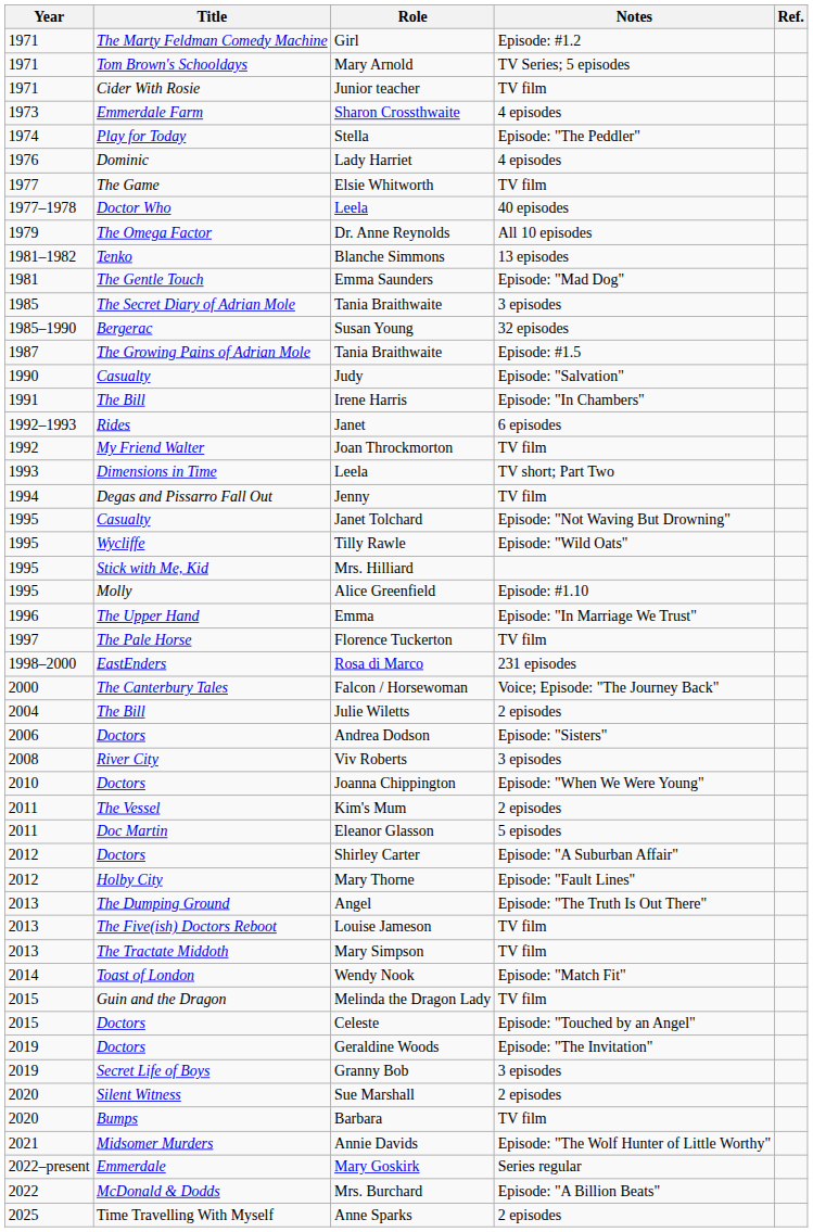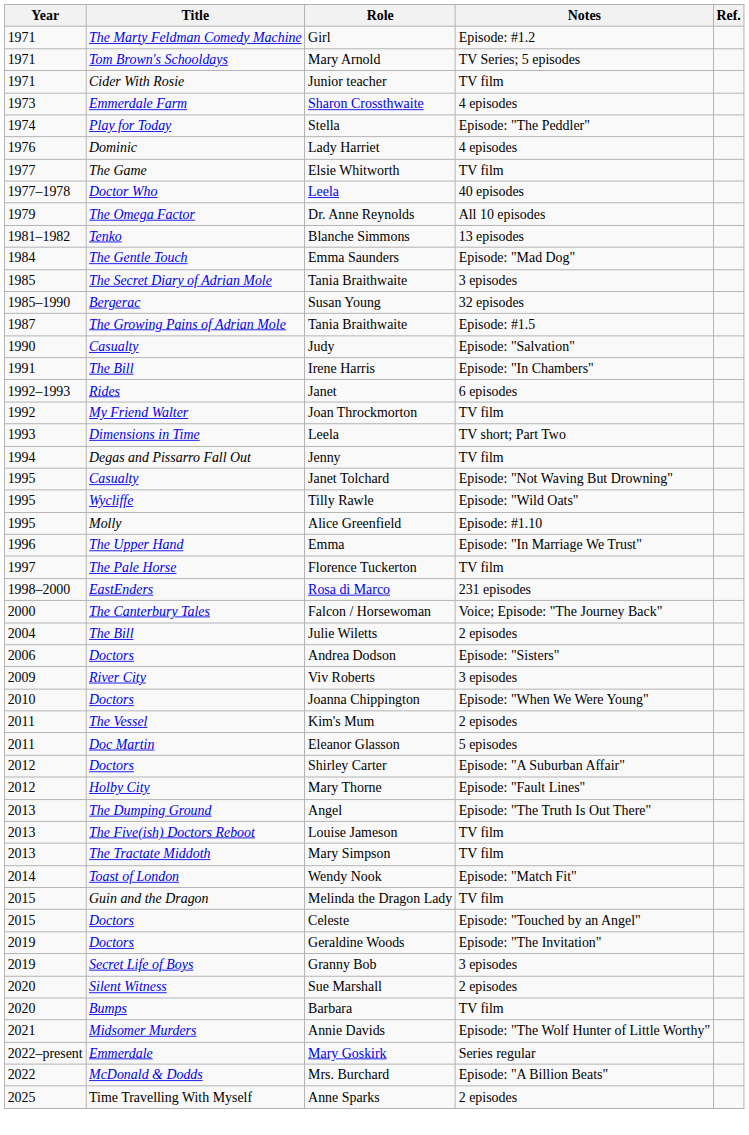 <table class="wikitable sortable">
 <tr>
 <th>Year</th>
 <th>Title</th>
 <th>Role</th>
 <th>Notes</th>
 <th>Ref.</th>
 </tr>
 <tr>
 <td>1971</td>
 <td><em><a href='#'>The Marty Feldman Comedy Machine</a></em></td>
 <td>Girl</td>
 <td>Episode: #1.2</td>
 <td></td>
 </tr>
 <tr>
 <td>1971</td>
 <td><em><a href='#'>Tom Brown's Schooldays</a></em></td>
 <td>Mary Arnold</td>
 <td>TV Series; 5 episodes</td>
 <td></td>
 </tr>
 <tr>
 <td>1971</td>
 <td><em>Cider With Rosie</em></td>
 <td>Junior teacher</td>
 <td>TV film</td>
 <td></td>
 </tr>
 <tr>
 <td>1973</td>
 <td><em><a href='#'>Emmerdale Farm</a></em></td>
 <td><a href='#'>Sharon Crossthwaite</a></td>
 <td>4 episodes</td>
 <td></td>
 </tr>
 <tr>
 <td>1974</td>
 <td><em><a href='#'>Play for Today</a></em></td>
 <td>Stella</td>
 <td>Episode: "The Peddler"</td>
 <td></td>
 </tr>
 <tr>
 <td>1976</td>
 <td><em>Dominic</em></td>
 <td>Lady Harriet</td>
 <td>4 episodes</td>
 <td></td>
 </tr>
 <tr>
 <td>1977</td>
 <td><em>The Game</em></td>
 <td>Elsie Whitworth</td>
 <td>TV film</td>
 <td></td>
 </tr>
 <tr>
 <td>1977–1978</td>
 <td><em><a href='#'>Doctor Who</a></em></td>
 <td><a href='#'>Leela</a></td>
 <td>40 episodes</td>
 <td></td>
 </tr>
 <tr>
 <td>1979</td>
 <td><em><a href='#'>The Omega Factor</a></em></td>
 <td>Dr. Anne Reynolds</td>
 <td>All 10 episodes</td>
 <td></td>
 </tr>
 <tr>
 <td>1981–1982</td>
 <td><em><a href='#'>Tenko</a></em></td>
 <td>Blanche Simmons</td>
 <td>13 episodes</td>
 <td></td>
 </tr>
 <tr>
-<td>1981</td>
+<td>1984</td>
 <td><em><a href='#'>The Gentle Touch</a></em></td>
 <td>Emma Saunders</td>
 <td>Episode: "Mad Dog"</td>
 <td></td>
 </tr>
 <tr>
 <td>1985</td>
 <td><em><a href='#'>The Secret Diary of Adrian Mole</a></em></td>
 <td>Tania Braithwaite</td>
 <td>3 episodes</td>
 <td></td>
 </tr>
 <tr>
 <td>1985–1990</td>
 <td><em><a href='#'>Bergerac</a></em></td>
 <td>Susan Young</td>
 <td>32 episodes</td>
 <td></td>
 </tr>
 <tr>
 <td>1987</td>
 <td><em><a href='#'>The Growing Pains of Adrian Mole</a></em></td>
 <td>Tania Braithwaite</td>
 <td>Episode: #1.5</td>
 <td></td>
 </tr>
 <tr>
 <td>1990</td>
 <td><em><a href='#'>Casualty</a></em></td>
 <td>Judy</td>
 <td>Episode: "Salvation"</td>
 <td></td>
 </tr>
 <tr>
 <td>1991</td>
 <td><em><a href='#'>The Bill</a></em></td>
 <td>Irene Harris</td>
 <td>Episode: "In Chambers"</td>
 <td></td>
 </tr>
 <tr>
 <td>1992–1993</td>
 <td><em><a href='#'>Rides</a></em></td>
 <td>Janet</td>
 <td>6 episodes</td>
 <td></td>
 </tr>
 <tr>
 <td>1992</td>
 <td><em><a href='#'>My Friend Walter</a></em></td>
 <td>Joan Throckmorton</td>
 <td>TV film</td>
 <td></td>
 </tr>
 <tr>
 <td>1993</td>
 <td><em><a href='#'>Dimensions in Time</a></em></td>
 <td>Leela</td>
 <td>TV short; Part Two</td>
 <td></td>
 </tr>
 <tr>
 <td>1994</td>
 <td><em>Degas and Pissarro Fall Out</em></td>
 <td>Jenny</td>
 <td>TV film</td>
 <td></td>
 </tr>
 <tr>
 <td>1995</td>
 <td><em><a href='#'>Casualty</a></em></td>
 <td>Janet Tolchard</td>
 <td>Episode: "Not Waving But Drowning"</td>
 <td></td>
 </tr>
 <tr>
 <td>1995</td>
 <td><em><a href='#'>Wycliffe</a></em></td>
 <td>Tilly Rawle</td>
 <td>Episode: "Wild Oats"</td>
 <td></td>
 </tr>
 <tr>
 <td>1995</td>
-<td><em><a href='#'>Stick with Me, Kid</a></em></td>
-<td>Mrs. Hilliard</td>
-<td></td>
-<td></td>
-</tr>
-<tr>
-<td>1995</td>
 <td><em>Molly</em></td>
 <td>Alice Greenfield</td>
 <td>Episode: #1.10</td>
 <td></td>
 </tr>
 <tr>
 <td>1996</td>
 <td><em><a href='#'>The Upper Hand</a></em></td>
 <td>Emma</td>
 <td>Episode: "In Marriage We Trust"</td>
 <td></td>
 </tr>
 <tr>
 <td>1997</td>
 <td><em><a href='#'>The Pale Horse</a></em></td>
 <td>Florence Tuckerton</td>
 <td>TV film</td>
 <td></td>
 </tr>
 <tr>
 <td>1998–2000</td>
 <td><em><a href='#'>EastEnders</a></em></td>
 <td><a href='#'>Rosa di Marco</a></td>
 <td>231 episodes</td>
 <td></td>
 </tr>
 <tr>
 <td>2000</td>
 <td><em><a href='#'>The Canterbury Tales</a></em></td>
 <td>Falcon / Horsewoman</td>
 <td>Voice; Episode: "The Journey Back"</td>
 <td></td>
 </tr>
 <tr>
 <td>2004</td>
 <td><em><a href='#'>The Bill</a></em></td>
 <td>Julie Wiletts</td>
 <td>2 episodes</td>
 <td></td>
 </tr>
 <tr>
 <td>2006</td>
 <td><em><a href='#'>Doctors</a></em></td>
 <td>Andrea Dodson</td>
 <td>Episode: "Sisters"</td>
 <td></td>
 </tr>
 <tr>
-<td>2008</td>
+<td>2009</td>
 <td><em><a href='#'>River City</a></em></td>
 <td>Viv Roberts</td>
 <td>3 episodes</td>
 <td></td>
 </tr>
 <tr>
 <td>2010</td>
 <td><em><a href='#'>Doctors</a></em></td>
 <td>Joanna Chippington</td>
 <td>Episode: "When We Were Young"</td>
 <td></td>
 </tr>
 <tr>
 <td>2011</td>
 <td><em><a href='#'>The Vessel</a></em></td>
 <td>Kim's Mum</td>
 <td>2 episodes</td>
 <td></td>
 </tr>
 <tr>
 <td>2011</td>
 <td><em><a href='#'>Doc Martin</a></em></td>
 <td>Eleanor Glasson</td>
 <td>5 episodes</td>
 <td></td>
 </tr>
 <tr>
 <td>2012</td>
 <td><em><a href='#'>Doctors</a></em></td>
 <td>Shirley Carter</td>
 <td>Episode: "A Suburban Affair"</td>
 <td></td>
 </tr>
 <tr>
 <td>2012</td>
 <td><em><a href='#'>Holby City</a></em></td>
 <td>Mary Thorne</td>
 <td>Episode: "Fault Lines"</td>
 <td></td>
 </tr>
 <tr>
 <td>2013</td>
 <td><em><a href='#'>The Dumping Ground</a></em></td>
 <td>Angel</td>
 <td>Episode: "The Truth Is Out There"</td>
 <td></td>
 </tr>
 <tr>
 <td>2013</td>
 <td><em><a href='#'>The Five(ish) Doctors Reboot</a></em></td>
 <td>Louise Jameson</td>
 <td>TV film</td>
 <td></td>
 </tr>
 <tr>
 <td>2013</td>
 <td><em><a href='#'>The Tractate Middoth</a></em></td>
 <td>Mary Simpson</td>
 <td>TV film</td>
 <td></td>
 </tr>
 <tr>
 <td>2014</td>
 <td><em><a href='#'>Toast of London</a></em></td>
 <td>Wendy Nook</td>
 <td>Episode: "Match Fit"</td>
 <td></td>
 </tr>
 <tr>
 <td>2015</td>
 <td><em>Guin and the Dragon</em></td>
 <td>Melinda the Dragon Lady</td>
 <td>TV film</td>
 <td></td>
 </tr>
 <tr>
 <td>2015</td>
 <td><em><a href='#'>Doctors</a></em></td>
 <td>Celeste</td>
 <td>Episode: "Touched by an Angel"</td>
 <td></td>
 </tr>
 <tr>
 <td>2019</td>
 <td><em><a href='#'>Doctors</a></em></td>
 <td>Geraldine Woods</td>
 <td>Episode: "The Invitation"</td>
 <td></td>
 </tr>
 <tr>
 <td>2019</td>
 <td><em><a href='#'>Secret Life of Boys</a></em></td>
 <td>Granny Bob</td>
 <td>3 episodes</td>
 <td></td>
 </tr>
 <tr>
 <td>2020</td>
 <td><em><a href='#'>Silent Witness</a></em></td>
 <td>Sue Marshall</td>
 <td>2 episodes</td>
 <td></td>
 </tr>
 <tr>
 <td>2020</td>
 <td><em><a href='#'>Bumps</a></em></td>
 <td>Barbara</td>
 <td>TV film</td>
 <td></td>
 </tr>
 <tr>
 <td>2021</td>
 <td><em><a href='#'>Midsomer Murders</a></em></td>
 <td>Annie Davids</td>
 <td>Episode: "The Wolf Hunter of Little Worthy"</td>
 <td></td>
 </tr>
 <tr>
 <td>2022–present</td>
 <td><em><a href='#'>Emmerdale</a></em></td>
 <td><a href='#'>Mary Goskirk</a></td>
 <td>Series regular</td>
 <td></td>
 </tr>
 <tr>
 <td>2022</td>
 <td><em><a href='#'>McDonald & Dodds</a></em></td>
 <td>Mrs. Burchard</td>
 <td>Episode: "A Billion Beats"</td>
 <td></td>
 </tr>
 <tr>
 <td>2025</td>
 <td>Time Travelling With Myself</td>
 <td>Anne Sparks</td>
 <td>2 episodes</td>
 <td></td>
 </tr>
 </table>
